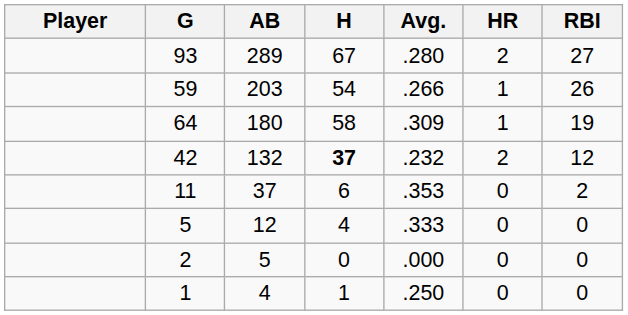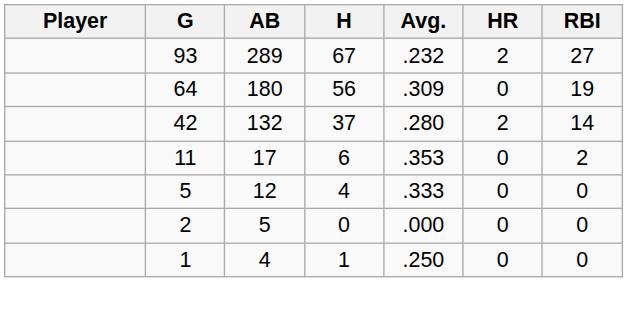 <table class="wikitable sortable">
 <tr>
 <th bgcolor="#DDDDFF" width="16%">Player</th>
 <th bgcolor="#DDDDFF" width="9%">G</th>
 <th bgcolor="#DDDDFF" width="9%">AB</th>
 <th bgcolor="#DDDDFF" width="9%">H</th>
 <th bgcolor="#DDDDFF" width="9%">Avg.</th>
 <th bgcolor="#DDDDFF" width="9%">HR</th>
 <th bgcolor="#DDDDFF" width="9%">RBI</th>
 </tr>
 <tr align="center">
 <td></td>
 <td>93</td>
 <td>289</td>
 <td>67</td>
-<td>.280</td>
+<td>.232</td>
 <td>2</td>
 <td>27</td>
 </tr>
 <tr align="center">
 <td></td>
-<td>59</td>
-<td>203</td>
-<td>54</td>
-<td>.266</td>
-<td>1</td>
-<td>26</td>
-</tr>
-<tr align="center">
-<td></td>
 <td>64</td>
 <td>180</td>
-<td>58</td>
+<td>56</td>
 <td>.309</td>
-<td>1</td>
+<td>0</td>
 <td>19</td>
 </tr>
 <tr align="center">
 <td></td>
 <td>42</td>
 <td>132</td>
-<td><strong>37</strong></td>
-<td>.232</td>
+<td>37</td>
+<td>.280</td>
 <td>2</td>
-<td>12</td>
+<td>14</td>
 </tr>
 <tr align="center">
 <td></td>
 <td>11</td>
-<td>37</td>
+<td>17</td>
 <td>6</td>
 <td>.353</td>
 <td>0</td>
 <td>2</td>
 </tr>
 <tr align="center">
 <td></td>
 <td>5</td>
 <td>12</td>
 <td>4</td>
 <td>.333</td>
 <td>0</td>
 <td>0</td>
 </tr>
 <tr align="center">
 <td></td>
 <td>2</td>
 <td>5</td>
 <td>0</td>
 <td>.000</td>
 <td>0</td>
 <td>0</td>
 </tr>
 <tr align="center">
 <td></td>
 <td>1</td>
 <td>4</td>
 <td>1</td>
 <td>.250</td>
 <td>0</td>
 <td>0</td>
 </tr>
 </table>
